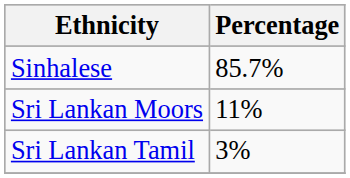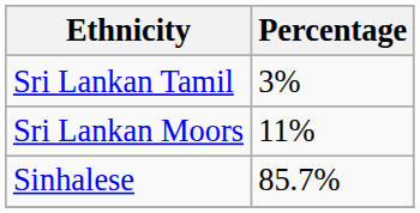 <table class="wikitable sortable">
 <tr>
 <th>Ethnicity</th>
 <th>Percentage</th>
 </tr>
 <tr>
-<td><a href='#'>Sinhalese</a></td>
-<td>85.7%</td>
+<td><a href='#'>Sri Lankan Tamil</a></td>
+<td>3%</td>
 </tr>
 <tr>
 <td><a href='#'>Sri Lankan Moors</a></td>
 <td>11%</td>
 </tr>
 <tr>
-<td><a href='#'>Sri Lankan Tamil</a></td>
-<td>3%</td>
+<td><a href='#'>Sinhalese</a></td>
+<td>85.7%</td>
 </tr>
 <tr>
 </tr>
 </table>
